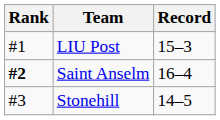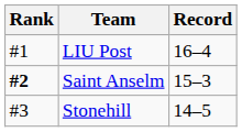 <table class="wikitable">
 <tr>
 <th>Rank</th>
 <th>Team</th>
 <th>Record</th>
 </tr>
 <tr>
 <td>#1</td>
 <td><a href='#'>LIU Post</a></td>
-<td>15–3</td>
+<td>16–4</td>
 </tr>
 <tr>
 <td><strong>#2</strong></td>
 <td><a href='#'>Saint Anselm</a></td>
-<td>16–4</td>
+<td>15–3</td>
 </tr>
 <tr>
 <td>#3</td>
 <td><a href='#'>Stonehill</a></td>
 <td>14–5</td>
 </tr>
 </table>
